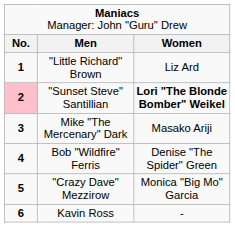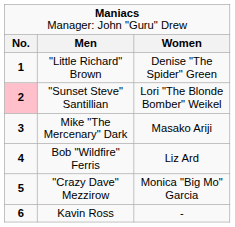 <table class="wikitable" style="text-align:center">
 <tr>
 <td colspan="3"><strong>Maniacs</strong><br>Manager: John "Guru" Drew</td>
 </tr>
 <tr>
 <th style="width:40px;">No.</th>
 <th style="width:130px;">Men</th>
 <th style="width:130px;">Women</th>
 </tr>
 <tr>
 <td><strong>1</strong></td>
 <td>"Little Richard" Brown</td>
-<td>Liz Ard</td>
+<td>Denise "The Spider" Green</td>
 </tr>
 <tr>
 <td style="background: pink;"><strong>2</strong></td>
 <td>"Sunset Steve" Santillian</td>
-<td><strong>Lori "The Blonde Bomber" Weikel</strong></td>
+<td>Lori "The Blonde Bomber" Weikel</td>
 </tr>
 <tr>
 <td><strong>3</strong></td>
 <td>Mike "The Mercenary" Dark</td>
 <td>Masako Ariji</td>
 </tr>
 <tr>
 <td><strong>4</strong></td>
 <td>Bob "Wildfire" Ferris</td>
-<td>Denise "The Spider" Green</td>
+<td>Liz Ard</td>
 </tr>
 <tr>
 <td><strong>5</strong></td>
 <td>"Crazy Dave" Mezzirow</td>
 <td>Monica "Big Mo" Garcia</td>
 </tr>
 <tr>
 <td><strong>6</strong></td>
 <td>Kavin Ross</td>
 <td>-</td>
 </tr>
 </table>
